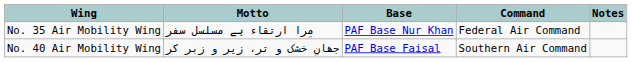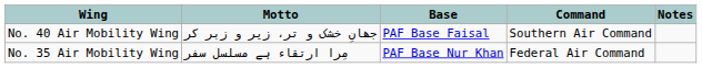 <table class="wikitable">
 <tr>
 <th style="text-align:l center; background:#acc;">Wing</th>
 <th style="text-align:center; background:#acc;">Motto</th>
 <th style="text-align: center; background:#acc;">Base</th>
 <th style="text-align:l center; background:#acc;">Command</th>
 <th style="text-align: center; background:#acc;">Notes</th>
 </tr>
 <tr>
+<td>No. 40 Air Mobility Wing</td>
+<td>جھانِ خشک و تر، زیر و زبر کر</td>
+<td><a href='#'>PAF Base Faisal</a></td>
+<td>Southern Air Command</td>
+<td></td>
+</tr>
+<tr>
 <td>No. 35 Air Mobility Wing</td>
 <td>مِرا ارتقاء ہے مسلسل سفر</td>
 <td><a href='#'>PAF Base Nur Khan</a></td>
 <td>Federal Air Command</td>
 <td></td>
 </tr>
-<tr>
-<td>No. 40 Air Mobility Wing</td>
-<td>جھانِ خشک و تر، زیر و زبر کر</td>
-<td><a href='#'>PAF Base Faisal</a></td>
-<td>Southern Air Command</td>
-<td></td>
-</tr>
 </table>
